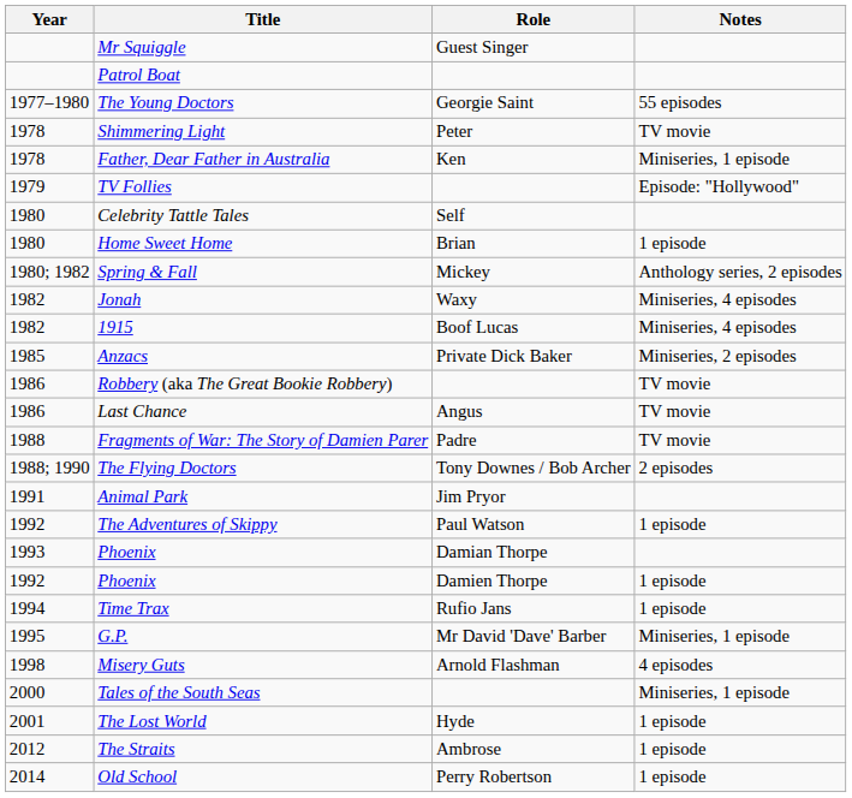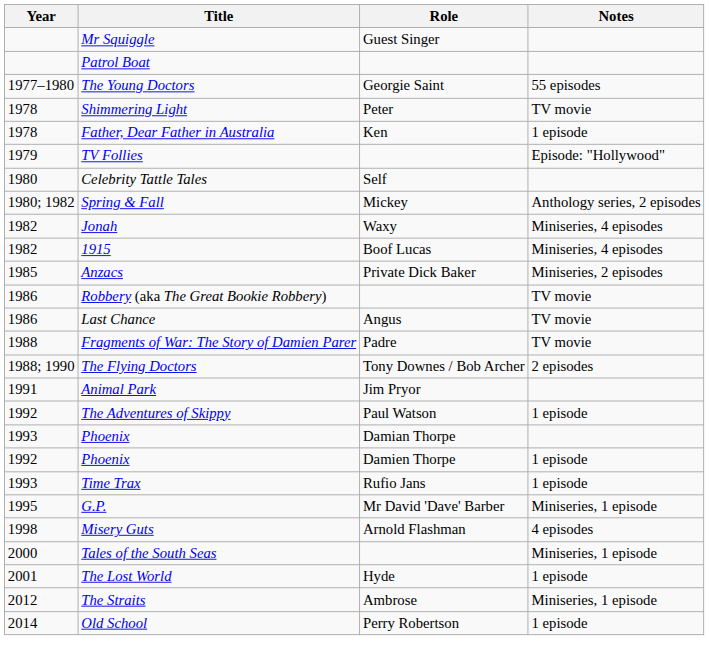 <table class=wikitable>
 <tr>
 <th>Year</th>
 <th>Title</th>
 <th>Role</th>
 <th>Notes</th>
 </tr>
 <tr>
 <td></td>
 <td><em><a href='#'>Mr Squiggle</a></em></td>
 <td>Guest Singer</td>
 <td></td>
 </tr>
 <tr>
 <td></td>
 <td><em><a href='#'>Patrol Boat</a></em></td>
 <td></td>
 <td></td>
 </tr>
 <tr>
 <td>1977–1980</td>
 <td><em><a href='#'>The Young Doctors</a></em></td>
 <td>Georgie Saint</td>
 <td>55 episodes</td>
 </tr>
 <tr>
 <td>1978</td>
 <td><em><a href='#'>Shimmering Light</a></em></td>
 <td>Peter</td>
 <td>TV movie</td>
 </tr>
 <tr>
 <td>1978</td>
 <td><em><a href='#'>Father, Dear Father in Australia</a></em></td>
 <td>Ken</td>
-<td>Miniseries, 1 episode</td>
+<td>1 episode</td>
 </tr>
 <tr>
 <td>1979</td>
 <td><em><a href='#'>TV Follies</a></em></td>
 <td></td>
 <td>Episode: "Hollywood"</td>
 </tr>
 <tr>
 <td>1980</td>
 <td><em>Celebrity Tattle Tales</em></td>
 <td>Self</td>
 <td></td>
-</tr>
-<tr>
-<td>1980</td>
-<td><em><a href='#'>Home Sweet Home</a></em></td>
-<td>Brian</td>
-<td>1 episode</td>
 </tr>
 <tr>
 <td>1980; 1982</td>
 <td><em><a href='#'>Spring & Fall</a></em></td>
 <td>Mickey</td>
 <td>Anthology series, 2 episodes</td>
 </tr>
 <tr>
 <td>1982</td>
 <td><em><a href='#'>Jonah</a></em></td>
 <td>Waxy</td>
 <td>Miniseries, 4 episodes</td>
 </tr>
 <tr>
 <td>1982</td>
 <td><em><a href='#'>1915</a></em></td>
 <td>Boof Lucas</td>
 <td>Miniseries, 4 episodes</td>
 </tr>
 <tr>
 <td>1985</td>
 <td><em><a href='#'>Anzacs</a></em></td>
 <td>Private Dick Baker</td>
 <td>Miniseries, 2 episodes</td>
 </tr>
 <tr>
 <td>1986</td>
 <td><em><a href='#'>Robbery</a></em> (aka <em>The Great Bookie Robbery</em>)</td>
 <td></td>
 <td>TV movie</td>
 </tr>
 <tr>
 <td>1986</td>
 <td><em>Last Chance</em></td>
 <td>Angus</td>
 <td>TV movie</td>
 </tr>
 <tr>
 <td>1988</td>
 <td><em><a href='#'>Fragments of War: The Story of Damien Parer</a></em></td>
 <td>Padre</td>
 <td>TV movie</td>
 </tr>
 <tr>
 <td>1988; 1990</td>
 <td><em><a href='#'>The Flying Doctors</a></em></td>
 <td>Tony Downes / Bob Archer</td>
 <td>2 episodes</td>
 </tr>
 <tr>
 <td>1991</td>
 <td><em><a href='#'>Animal Park</a></em></td>
 <td>Jim Pryor</td>
 <td></td>
 </tr>
 <tr>
 <td>1992</td>
 <td><em><a href='#'>The Adventures of Skippy</a></em></td>
 <td>Paul Watson</td>
 <td>1 episode</td>
 </tr>
 <tr>
 <td>1993</td>
 <td><em><a href='#'>Phoenix</a></em></td>
 <td>Damian Thorpe</td>
 <td></td>
 </tr>
 <tr>
 <td>1992</td>
 <td><em><a href='#'>Phoenix</a></em></td>
 <td>Damien Thorpe</td>
 <td>1 episode</td>
 </tr>
 <tr>
-<td>1994</td>
+<td>1993</td>
 <td><em><a href='#'>Time Trax</a></em></td>
 <td>Rufio Jans</td>
 <td>1 episode</td>
 </tr>
 <tr>
 <td>1995</td>
 <td><em><a href='#'>G.P.</a></em></td>
 <td>Mr David 'Dave' Barber</td>
 <td>Miniseries, 1 episode</td>
 </tr>
 <tr>
 <td>1998</td>
 <td><em><a href='#'>Misery Guts</a></em></td>
 <td>Arnold Flashman</td>
 <td>4 episodes</td>
 </tr>
 <tr>
 <td>2000</td>
 <td><em><a href='#'>Tales of the South Seas</a></em></td>
 <td></td>
 <td>Miniseries, 1 episode</td>
 </tr>
 <tr>
 <td>2001</td>
 <td><em><a href='#'>The Lost World</a></em></td>
 <td>Hyde</td>
 <td>1 episode</td>
 </tr>
 <tr>
 <td>2012</td>
 <td><em><a href='#'>The Straits</a></em></td>
 <td>Ambrose</td>
-<td>1 episode</td>
+<td>Miniseries, 1 episode</td>
 </tr>
 <tr>
 <td>2014</td>
 <td><em><a href='#'>Old School</a></em></td>
 <td>Perry Robertson</td>
 <td>1 episode</td>
 </tr>
 </table>
